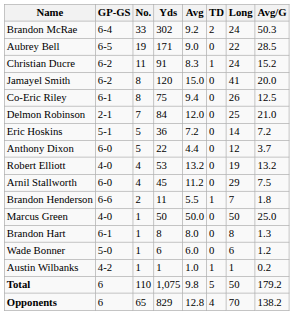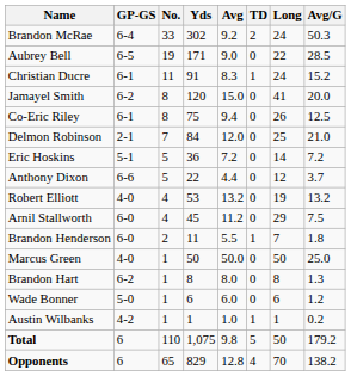 <table class="wikitable" style="white-space:nowrap;">
 <tr>
 <th>Name</th>
 <th>GP-GS</th>
 <th>No.</th>
 <th>Yds</th>
 <th>Avg</th>
 <th>TD</th>
 <th>Long</th>
 <th>Avg/G</th>
 </tr>
 <tr>
 <td>Brandon McRae</td>
 <td>6-4</td>
 <td>33</td>
 <td>302</td>
 <td>9.2</td>
 <td>2</td>
 <td>24</td>
 <td>50.3</td>
 </tr>
 <tr>
 <td>Aubrey Bell</td>
 <td>6-5</td>
 <td>19</td>
 <td>171</td>
 <td>9.0</td>
 <td>0</td>
 <td>22</td>
 <td>28.5</td>
 </tr>
 <tr>
 <td>Christian Ducre</td>
-<td>6-2</td>
+<td>6-1</td>
 <td>11</td>
 <td>91</td>
 <td>8.3</td>
 <td>1</td>
 <td>24</td>
 <td>15.2</td>
 </tr>
 <tr>
 <td>Jamayel Smith</td>
 <td>6-2</td>
 <td>8</td>
 <td>120</td>
 <td>15.0</td>
 <td>0</td>
 <td>41</td>
 <td>20.0</td>
 </tr>
 <tr>
 <td>Co-Eric Riley</td>
 <td>6-1</td>
 <td>8</td>
 <td>75</td>
 <td>9.4</td>
 <td>0</td>
 <td>26</td>
 <td>12.5</td>
 </tr>
 <tr>
 <td>Delmon Robinson</td>
 <td>2-1</td>
 <td>7</td>
 <td>84</td>
 <td>12.0</td>
 <td>0</td>
 <td>25</td>
 <td>21.0</td>
 </tr>
 <tr>
 <td>Eric Hoskins</td>
 <td>5-1</td>
 <td>5</td>
 <td>36</td>
 <td>7.2</td>
 <td>0</td>
 <td>14</td>
 <td>7.2</td>
 </tr>
 <tr>
 <td>Anthony Dixon</td>
-<td>6-0</td>
+<td>6-6</td>
 <td>5</td>
 <td>22</td>
 <td>4.4</td>
 <td>0</td>
 <td>12</td>
 <td>3.7</td>
 </tr>
 <tr>
 <td>Robert Elliott</td>
 <td>4-0</td>
 <td>4</td>
 <td>53</td>
 <td>13.2</td>
 <td>0</td>
 <td>19</td>
 <td>13.2</td>
 </tr>
 <tr>
 <td>Arnil Stallworth</td>
 <td>6-0</td>
 <td>4</td>
 <td>45</td>
 <td>11.2</td>
 <td>0</td>
 <td>29</td>
 <td>7.5</td>
 </tr>
 <tr>
 <td>Brandon Henderson</td>
-<td>6-6</td>
+<td>6-0</td>
 <td>2</td>
 <td>11</td>
 <td>5.5</td>
 <td>1</td>
 <td>7</td>
 <td>1.8</td>
 </tr>
 <tr>
 <td>Marcus Green</td>
 <td>4-0</td>
 <td>1</td>
 <td>50</td>
 <td>50.0</td>
 <td>0</td>
 <td>50</td>
 <td>25.0</td>
 </tr>
 <tr>
 <td>Brandon Hart</td>
-<td>6-1</td>
+<td>6-2</td>
 <td>1</td>
 <td>8</td>
 <td>8.0</td>
 <td>0</td>
 <td>8</td>
 <td>1.3</td>
 </tr>
 <tr>
 <td>Wade Bonner</td>
 <td>5-0</td>
 <td>1</td>
 <td>6</td>
 <td>6.0</td>
 <td>0</td>
 <td>6</td>
 <td>1.2</td>
 </tr>
 <tr>
 <td>Austin Wilbanks</td>
 <td>4-2</td>
 <td>1</td>
 <td>1</td>
 <td>1.0</td>
 <td>1</td>
 <td>1</td>
 <td>0.2</td>
 </tr>
 <tr>
 <td><strong>Total</strong></td>
 <td>6</td>
 <td>110</td>
 <td>1,075</td>
 <td>9.8</td>
 <td>5</td>
 <td>50</td>
 <td>179.2</td>
 </tr>
 <tr>
 <td><strong>Opponents</strong></td>
 <td>6</td>
 <td>65</td>
 <td>829</td>
 <td>12.8</td>
 <td>4</td>
 <td>70</td>
 <td>138.2</td>
 </tr>
 </table>
